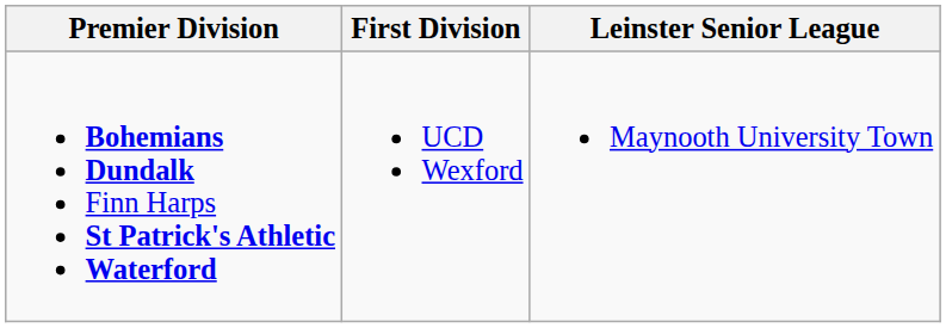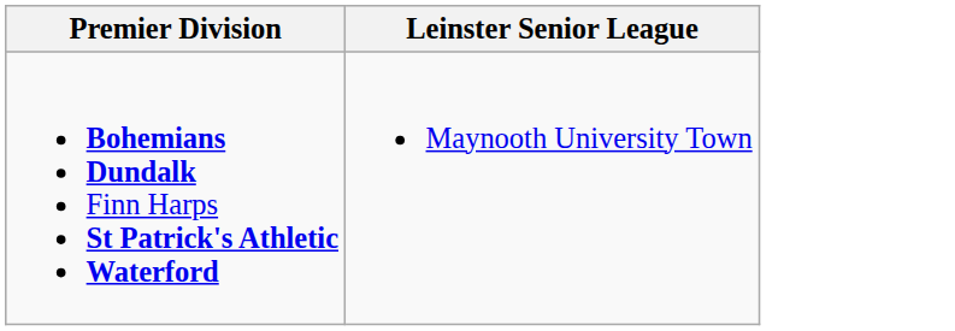 <table class="wikitable">
 <tr>
 <th>Premier Division</th>
-<th>First Division</th>
 <th>Leinster Senior League</th>
 </tr>
 <tr>
 <td valign="top"><br><ul><li><strong><a href='#'>Bohemians</a></strong></li><li><strong><a href='#'>Dundalk</a></strong></li><li><a href='#'>Finn Harps</a></li><li><strong><a href='#'>St Patrick's Athletic</a></strong></li><li><strong><a href='#'>Waterford</a></strong></li></ul></td>
-<td valign="top"><br><ul><li><a href='#'>UCD</a></li><li><a href='#'>Wexford</a></li></ul></td>
 <td valign="top"><br><ul><li><a href='#'>Maynooth University Town</a></li></ul></td>
 </tr>
 </table>
